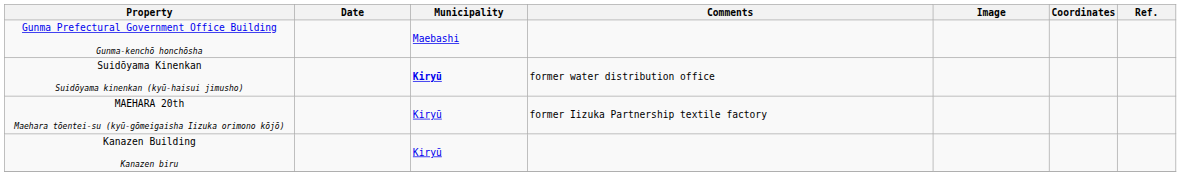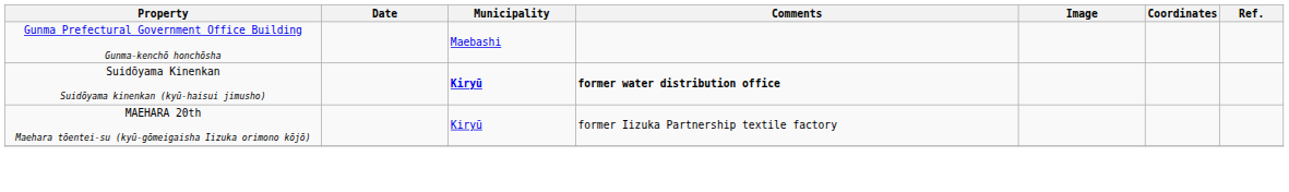 <table class="wikitable sortable"  style="width:100%;">
 <tr>
 <th width="25%" align="left">Property</th>
 <th width="10%" align="left" data-sort-type="number">Date</th>
 <th width="10%" align="left">Municipality</th>
 <th width="35%" align="left" class="unsortable">Comments</th>
 <th width="10%" align="left" class="unsortable">Image</th>
 <th width="5%" align="left" class="unsortable">Coordinates</th>
 <th width="5%" align="left" class="unsortable">Ref.</th>
 </tr>
 <tr>
 <td align="center"><a href='#'>Gunma Prefectural Government Office Building</a><br><br><small><em>Gunma-kenchō honchōsha</em></small></td>
 <td></td>
 <td><a href='#'>Maebashi</a></td>
 <td></td>
 <td></td>
 <td></td>
 <td></td>
 </tr>
 <tr>
 <td align="center">Suidōyama Kinenkan<br><br><small><em>Suidōyama kinenkan (kyū-haisui jimusho)</em></small></td>
 <td></td>
 <td><strong><a href='#'>Kiryū</a></strong></td>
-<td>former water distribution office</td>
+<td><strong>former water distribution office</strong></td>
 <td></td>
 <td></td>
 <td></td>
 </tr>
 <tr>
 <td align="center">MAEHARA 20th<br><br><small><em>Maehara tōentei-su (kyū-gōmeigaisha Iizuka orimono kōjō)</em></small></td>
 <td></td>
 <td><a href='#'>Kiryū</a></td>
 <td>former Iizuka Partnership textile factory</td>
 <td></td>
 <td></td>
 <td></td>
 </tr>
 <tr>
-<td align="center">Kanazen Building<br><br><small><em>Kanazen biru</em></small></td>
-<td></td>
-<td><a href='#'>Kiryū</a></td>
-<td></td>
-<td></td>
-<td></td>
-<td></td>
-</tr>
-<tr>
 </tr>
 </table>
